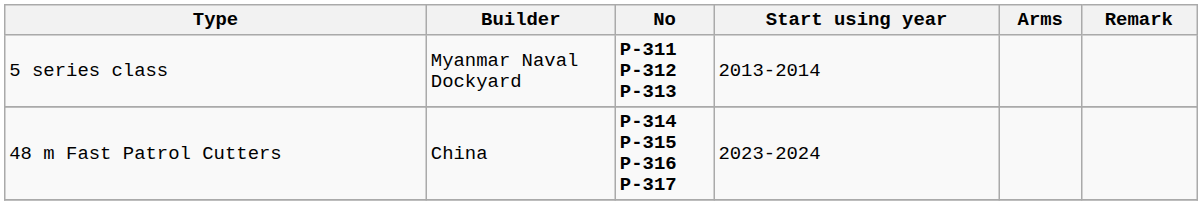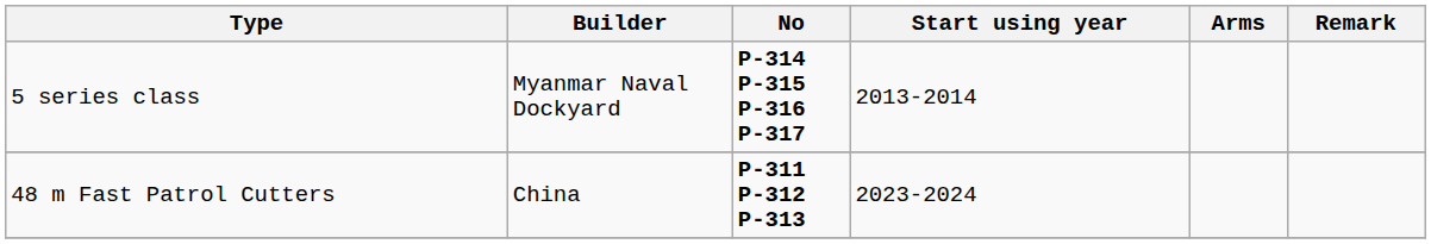 <table class="wikitable" style="font-size:97%; width:90%">
 <tr>
 <th>Type</th>
 <th width=120px>Builder</th>
 <th>No</th>
 <th>Start using year</th>
 <th>Arms</th>
 <th>Remark</th>
 </tr>
 <tr>
 <td>5 series class</td>
 <td>Myanmar Naval Dockyard </td>
-<td><strong>P-311<br>P-312<br>P-313</strong></td>
+<td><strong>P-314<br>P-315<br>P-316<br>P-317</strong></td>
 <td>2013-2014</td>
 <td></td>
 <td></td>
 </tr>
 <tr>
 </tr>
 <tr>
 <td>48 m Fast Patrol Cutters</td>
 <td>China </td>
-<td><strong>P-314<br>P-315<br>P-316<br>P-317</strong></td>
+<td><strong>P-311<br>P-312<br>P-313</strong></td>
 <td>2023-2024</td>
 <td></td>
 <td></td>
 </tr>
 <tr>
 </tr>
 </table>
